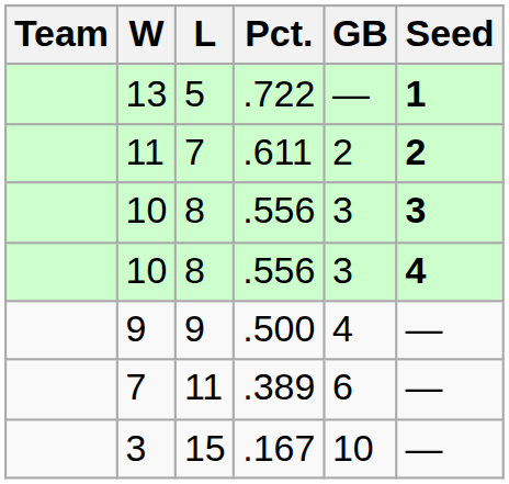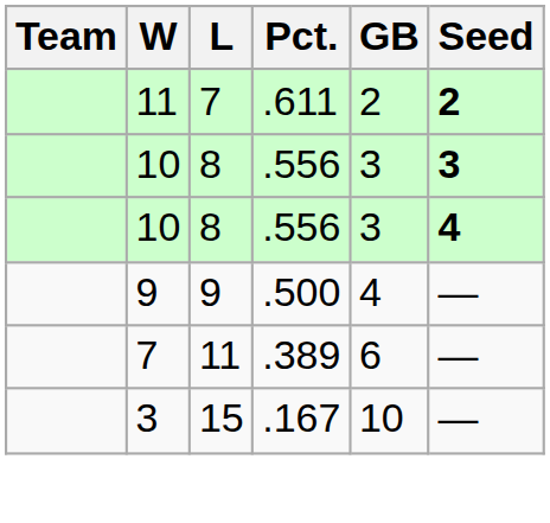 <table class=wikitable>
 <tr>
 <th>Team</th>
 <th>W</th>
 <th>L</th>
 <th>Pct.</th>
 <th>GB</th>
 <th>Seed</th>
-</tr>
-<tr bgcolor=ccffcc>
-<td></td>
-<td>13</td>
-<td>5</td>
-<td>.722</td>
-<td>—</td>
-<td><strong>1</strong></td>
 </tr>
 <tr bgcolor=ccffcc>
 <td></td>
 <td>11</td>
 <td>7</td>
 <td>.611</td>
 <td>2</td>
 <td><strong>2</strong></td>
 </tr>
 <tr bgcolor=ccffcc>
 <td></td>
 <td>10</td>
 <td>8</td>
 <td>.556</td>
 <td>3</td>
 <td><strong>3</strong></td>
 </tr>
 <tr bgcolor=ccffcc>
 <td></td>
 <td>10</td>
 <td>8</td>
 <td>.556</td>
 <td>3</td>
 <td><strong>4</strong></td>
 </tr>
 <tr>
 <td></td>
 <td>9</td>
 <td>9</td>
 <td>.500</td>
 <td>4</td>
 <td>—</td>
 </tr>
 <tr>
 <td></td>
 <td>7</td>
 <td>11</td>
 <td>.389</td>
 <td>6</td>
 <td>—</td>
 </tr>
 <tr>
 <td></td>
 <td>3</td>
 <td>15</td>
 <td>.167</td>
 <td>10</td>
 <td>—</td>
 </tr>
 </table>
